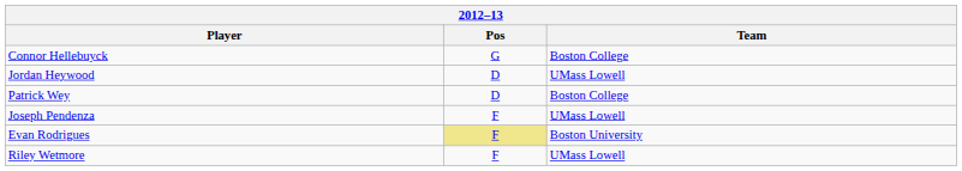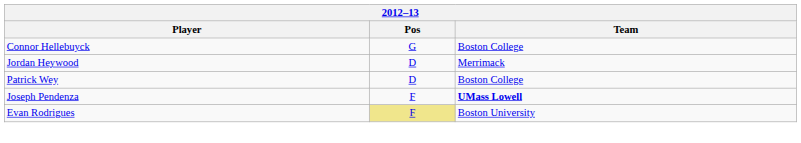 <table class="wikitable" width=95%>
 <tr>
 <th colspan=3><a href='#'>2012–13</a></th>
 </tr>
 <tr>
 <th>Player</th>
 <th>Pos</th>
 <th>Team</th>
 </tr>
 <tr>
 <td><a href='#'>Connor Hellebuyck</a></td>
 <td align=center><a href='#'>G</a></td>
 <td><a href='#'>Boston College</a></td>
 </tr>
 <tr>
 <td><a href='#'>Jordan Heywood</a></td>
 <td align=center><a href='#'>D</a></td>
-<td><a href='#'>UMass Lowell</a></td>
+<td><a href='#'>Merrimack</a></td>
 </tr>
 <tr>
 <td><a href='#'>Patrick Wey</a></td>
 <td align=center><a href='#'>D</a></td>
 <td><a href='#'>Boston College</a></td>
 </tr>
 <tr>
 <td><a href='#'>Joseph Pendenza</a></td>
 <td align=center><a href='#'>F</a></td>
-<td><a href='#'>UMass Lowell</a></td>
+<td><strong><a href='#'>UMass Lowell</a></strong></td>
 </tr>
 <tr>
 <td><a href='#'>Evan Rodrigues</a></td>
 <td align=center style="background: khaki;"><a href='#'>F</a></td>
 <td><a href='#'>Boston University</a></td>
 </tr>
-<tr>
-<td><a href='#'>Riley Wetmore</a></td>
-<td align=center><a href='#'>F</a></td>
-<td><a href='#'>UMass Lowell</a></td>
-</tr>
 </table>
